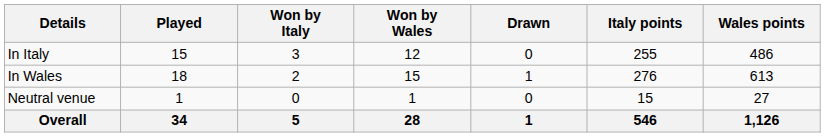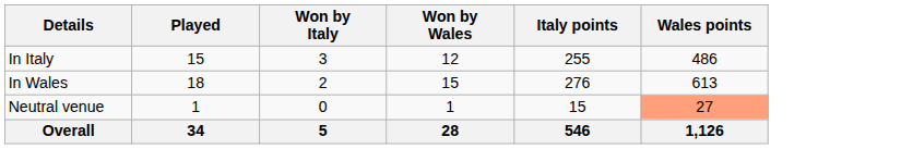 <table class="wikitable sortable">
 <tr>
 <th width="125">Details</th>
 <th width="125">Played</th>
 <th width="125">Won by<br>Italy</th>
 <th width="125">Won by<br>Wales</th>
-<th width="125">Drawn</th>
 <th width="125">Italy points</th>
 <th width="125">Wales points</th>
 </tr>
 <tr>
 <td>In Italy</td>
 <td align=center>15</td>
 <td align=center>3</td>
 <td align=center>12</td>
-<td align=center>0</td>
 <td align=center>255</td>
 <td align=center>486</td>
 </tr>
 <tr>
 <td>In Wales</td>
 <td align=center>18</td>
 <td align=center>2</td>
 <td align=center>15</td>
-<td align=center>1</td>
 <td align=center>276</td>
 <td align=center>613</td>
 </tr>
 <tr>
 <td>Neutral venue</td>
 <td align=center>1</td>
 <td align=center>0</td>
 <td align=center>1</td>
-<td align=center>0</td>
 <td align=center>15</td>
-<td align=center>27</td>
+<td align=center style="background: lightsalmon;">27</td>
 </tr>
 <tr>
 <th align=center>Overall</th>
 <th align=center>34</th>
 <th align=center>5</th>
 <th align=center>28</th>
-<th align=center>1</th>
 <th align=center>546</th>
 <th align=center>1,126</th>
 </tr>
 </table>
